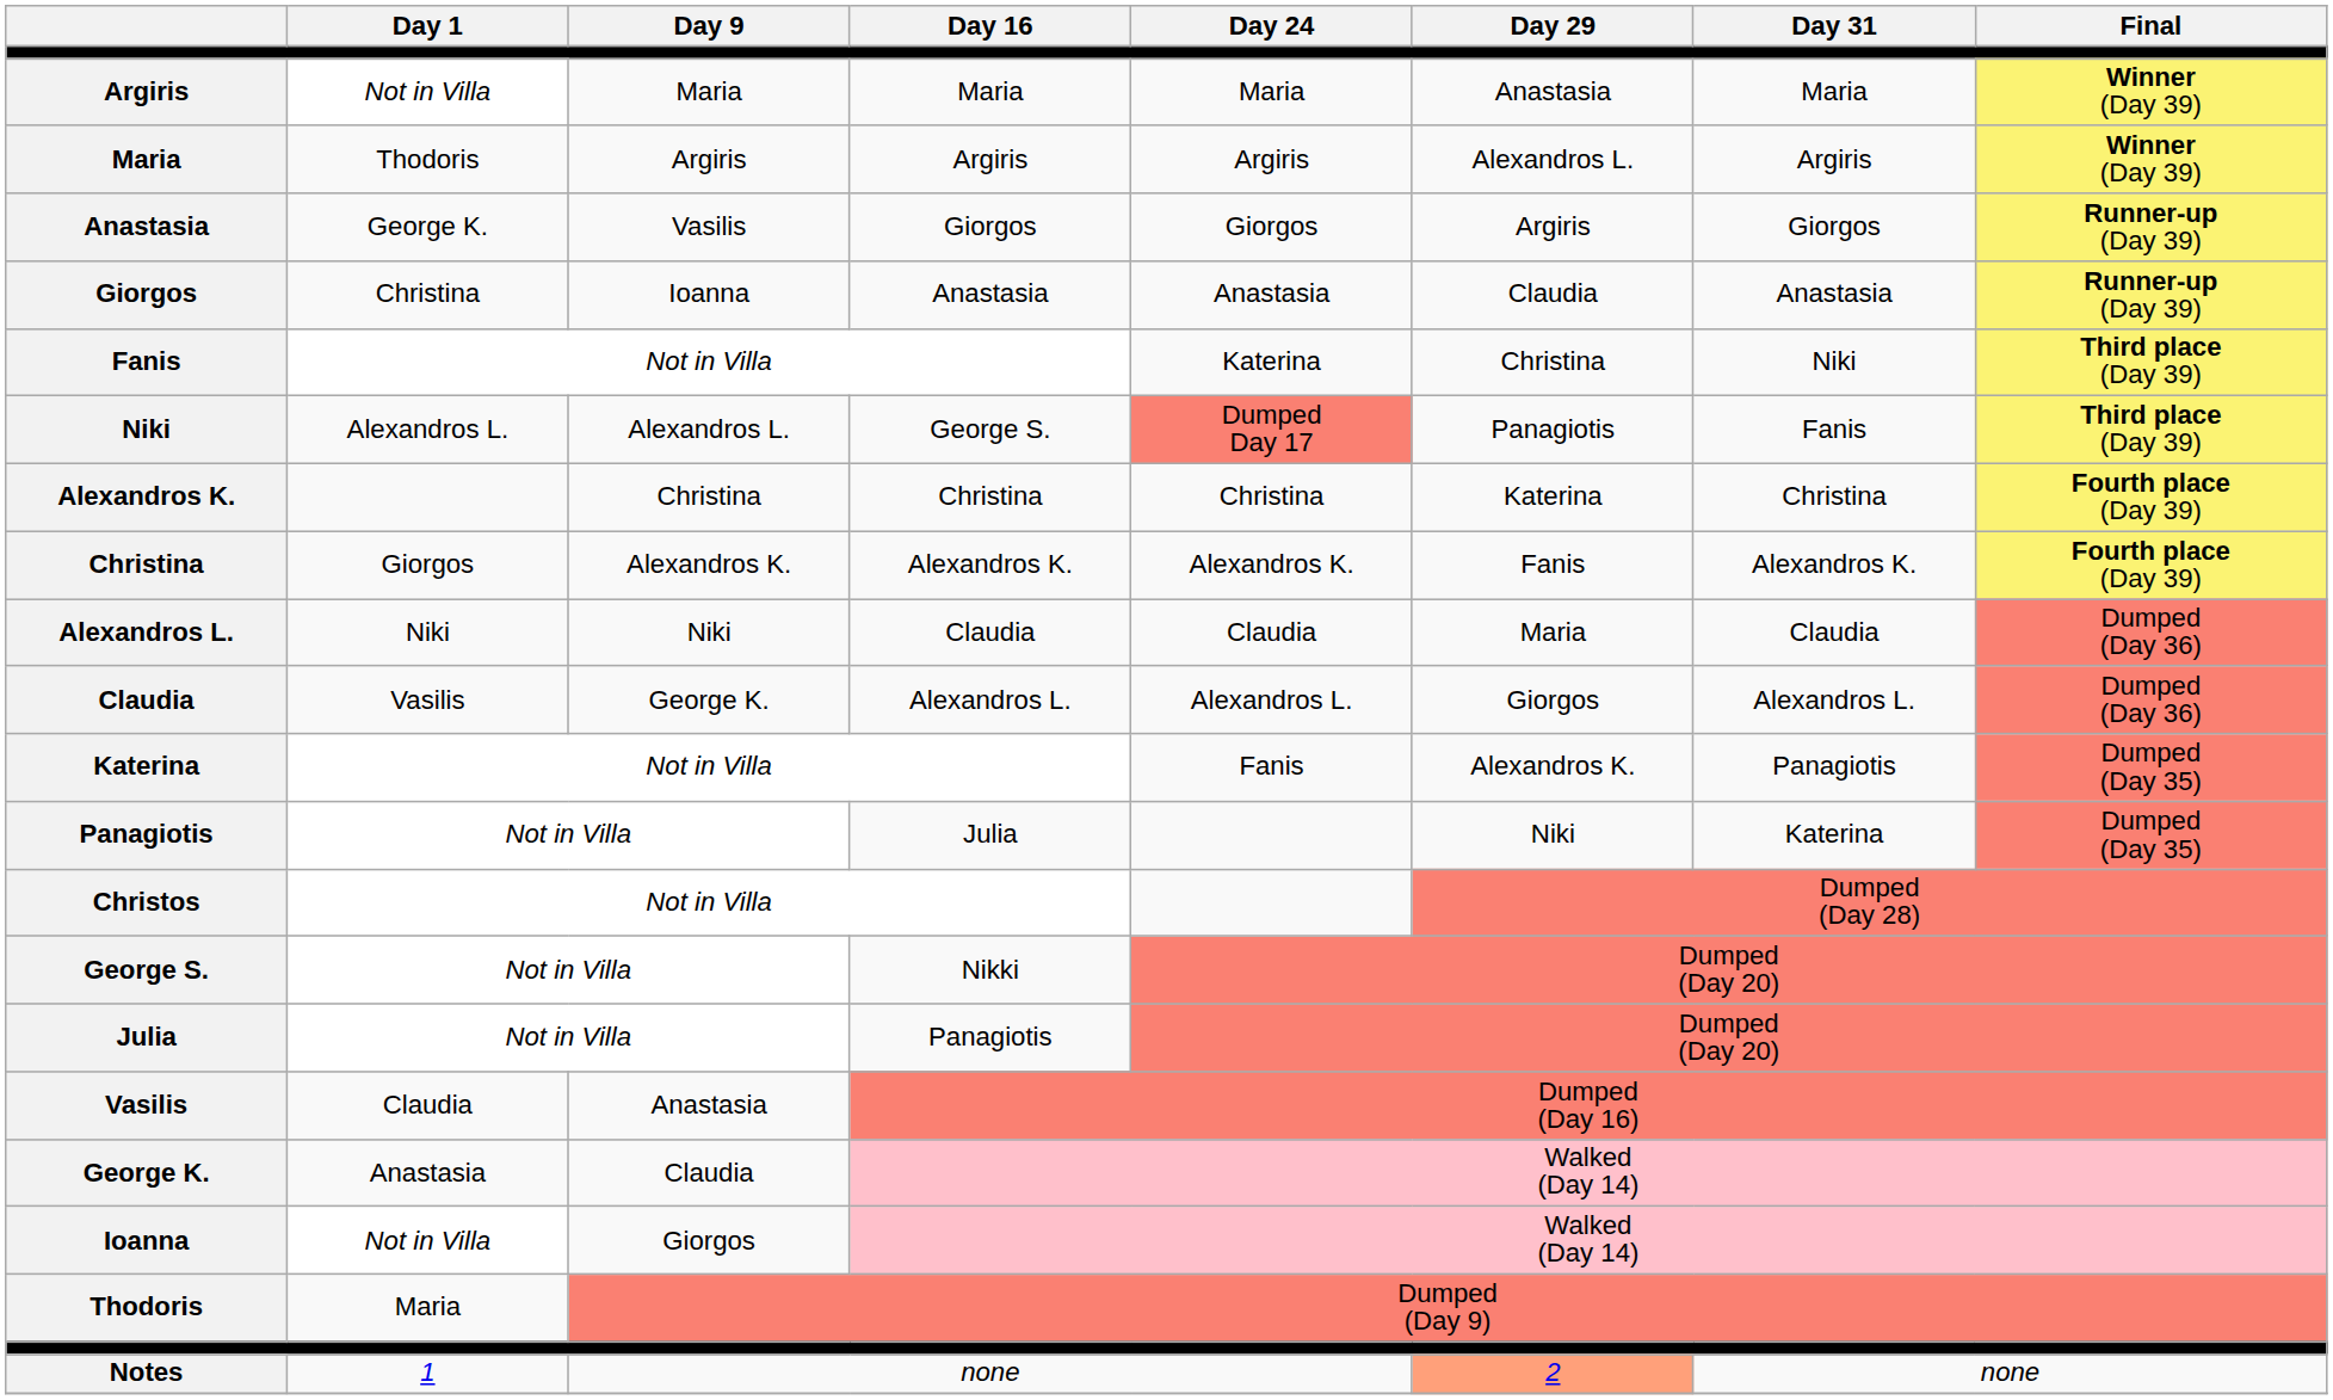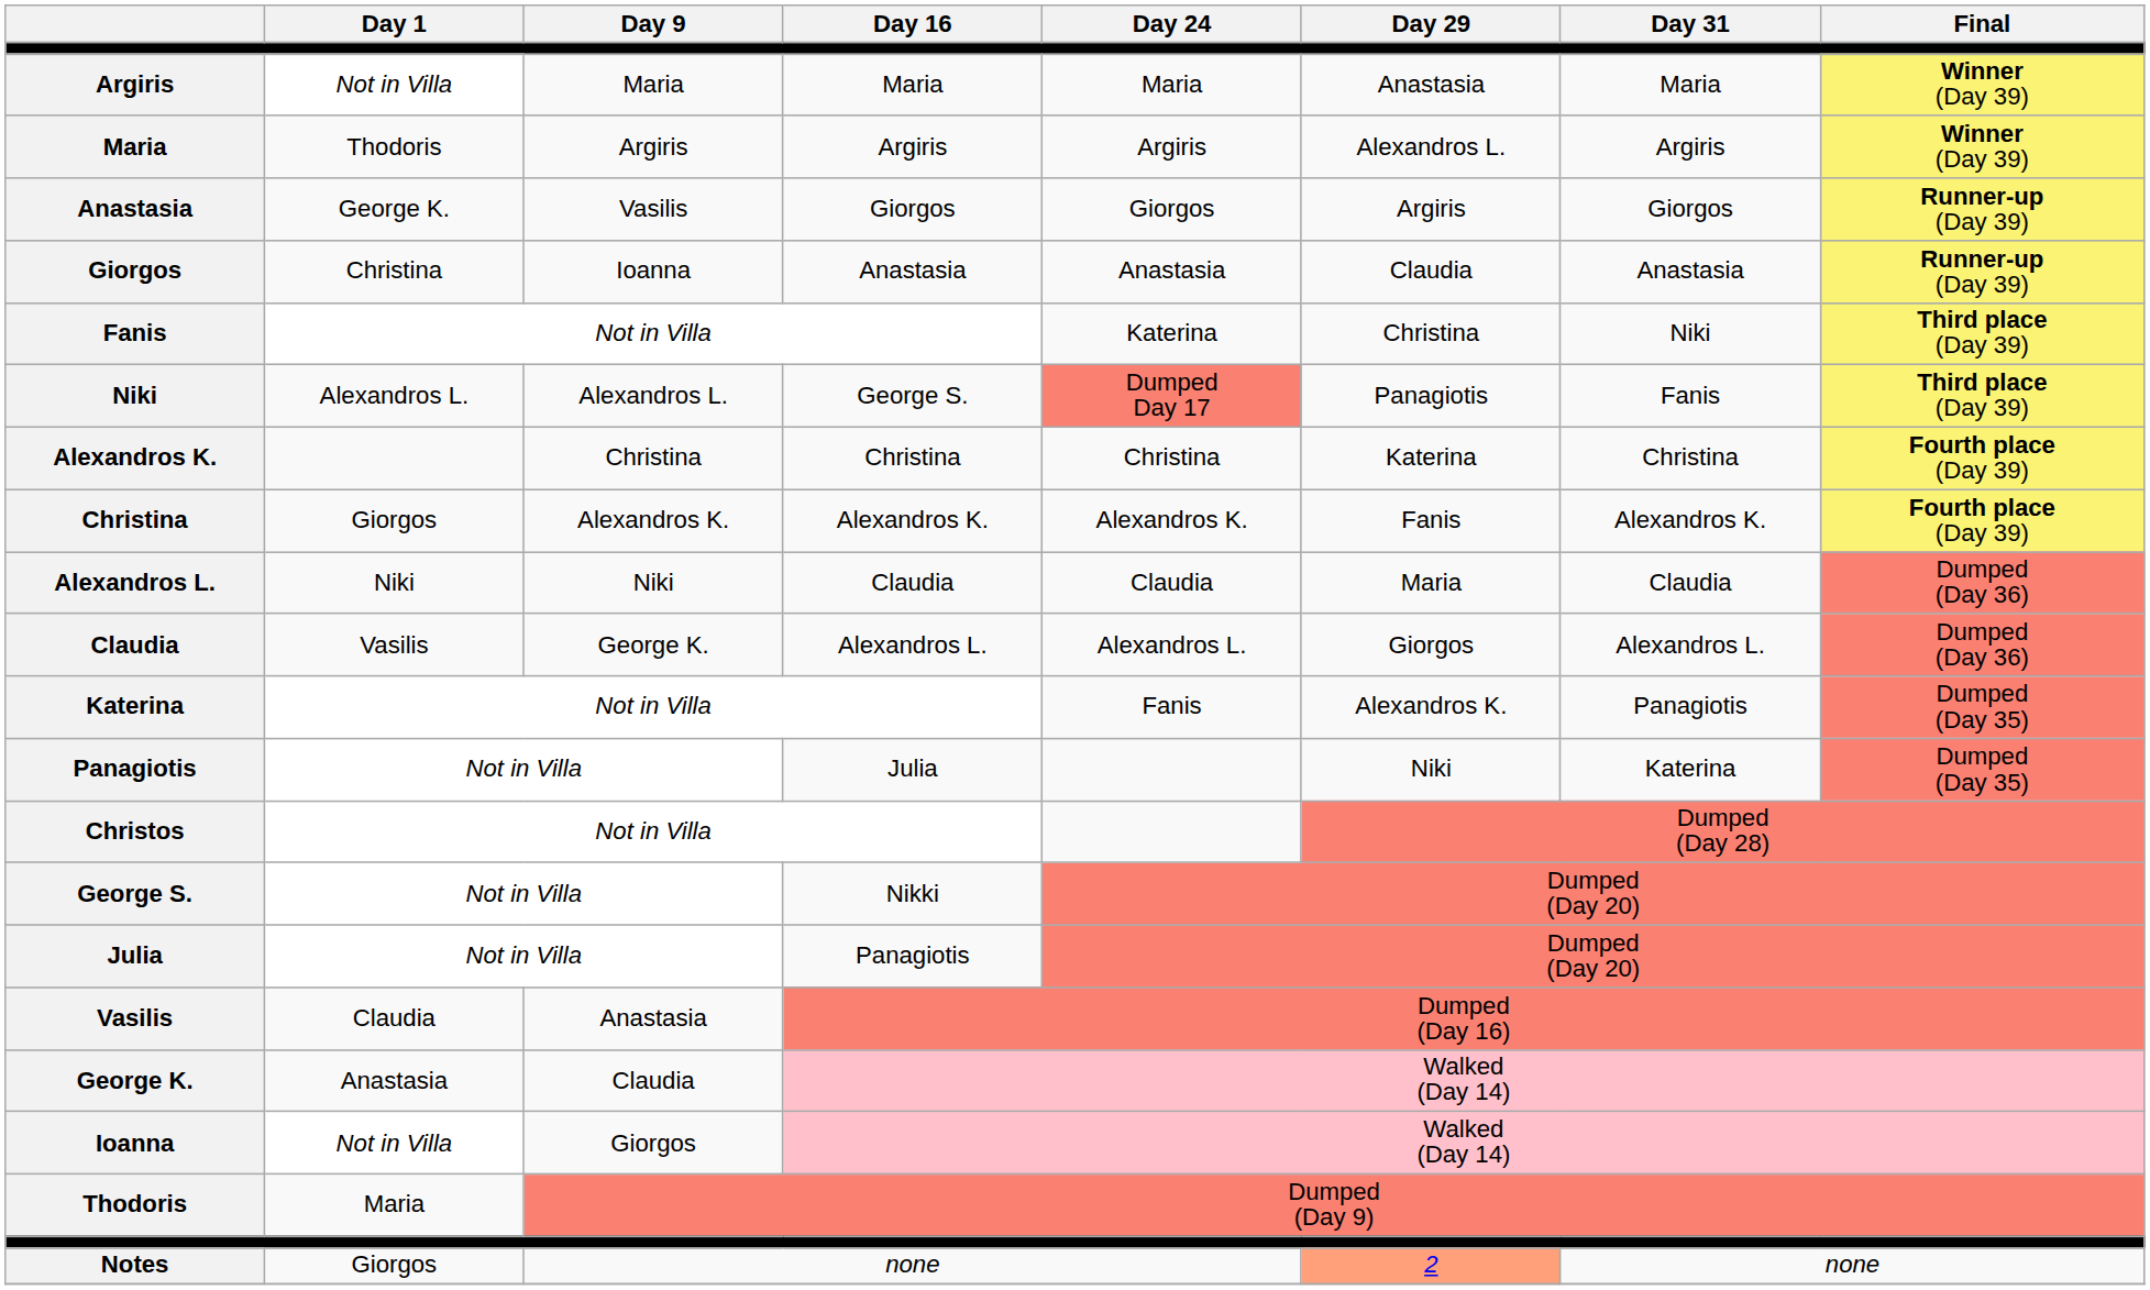 <table class="wikitable nowrap" style="text-align:center; font-size:90%; line-height:15px; width:100%">
 <tr>
 <th style="width:8%"></th>
 <th style="width:8%">Day 1</th>
 <th style="width:8%">Day 9</th>
 <th style="width:8%">Day 16</th>
 <th style="width:8%">Day 24</th>
 <th style="width:8%">Day 29</th>
 <th style="width:8%">Day 31</th>
 <th style="width:10%">Final</th>
 </tr>
 <tr>
 <th style="background:#000" colspan="8"></th>
 </tr>
 <tr>
 <th>Argiris</th>
 <td style="background:#fff;"><em>Not in Villa</em></td>
 <td>Maria</td>
 <td>Maria</td>
 <td>Maria</td>
 <td>Anastasia</td>
 <td>Maria</td>
 <td style="background:#FBF373"><strong>Winner</strong> <br> (Day 39)</td>
 </tr>
 <tr>
 <th>Maria</th>
 <td>Thodoris</td>
 <td>Argiris</td>
 <td>Argiris</td>
 <td>Argiris</td>
 <td>Alexandros L.</td>
 <td>Argiris</td>
 <td style="background:#FBF373"><strong>Winner</strong> <br> (Day 39)</td>
 </tr>
 <tr>
 <th>Anastasia</th>
 <td>George K.</td>
 <td>Vasilis</td>
 <td>Giorgos</td>
 <td>Giorgos</td>
 <td>Argiris</td>
 <td>Giorgos</td>
 <td style="background:#FBF373"><strong>Runner-up</strong> <br> (Day 39)</td>
 </tr>
 <tr>
 <th>Giorgos</th>
 <td>Christina</td>
 <td>Ioanna</td>
 <td>Anastasia</td>
 <td>Anastasia</td>
 <td>Claudia</td>
 <td>Anastasia</td>
 <td style="background:#FBF373"><strong>Runner-up</strong> <br> (Day 39)</td>
 </tr>
 <tr>
 <th>Fanis</th>
 <td colspan="3" style="background:#fff;"><em>Not in Villa</em></td>
 <td>Katerina</td>
 <td>Christina</td>
 <td>Niki</td>
 <td style="background:#FBF373"><strong>Third place</strong> <br> (Day 39)</td>
 </tr>
 <tr>
 <th>Niki</th>
 <td>Alexandros L.</td>
 <td>Alexandros L.</td>
 <td>George S.</td>
 <td style="background:salmon;">Dumped<br>Day 17</td>
 <td>Panagiotis</td>
 <td>Fanis</td>
 <td style="background:#FBF373"><strong>Third place</strong> <br> (Day 39)</td>
 </tr>
 <tr>
 <th>Alexandros K.</th>
 <td></td>
 <td>Christina</td>
 <td>Christina</td>
 <td>Christina</td>
 <td>Katerina</td>
 <td>Christina</td>
 <td style="background:#FBF373"><strong>Fourth place</strong> <br> (Day 39)</td>
 </tr>
 <tr>
 <th>Christina</th>
 <td>Giorgos</td>
 <td>Alexandros K.</td>
 <td>Alexandros K.</td>
 <td>Alexandros K.</td>
 <td>Fanis</td>
 <td>Alexandros K.</td>
 <td style="background:#FBF373"><strong>Fourth place</strong> <br> (Day 39)</td>
 </tr>
 <tr>
 <th>Alexandros L.</th>
 <td>Niki</td>
 <td>Niki</td>
 <td>Claudia</td>
 <td>Claudia</td>
 <td>Maria</td>
 <td>Claudia</td>
 <td style="background:salmon;">Dumped<br>(Day 36)</td>
 </tr>
 <tr>
 <th>Claudia</th>
 <td>Vasilis</td>
 <td>George K.</td>
 <td>Alexandros L.</td>
 <td>Alexandros L.</td>
 <td>Giorgos</td>
 <td>Alexandros L.</td>
 <td style="background:salmon;">Dumped<br>(Day 36)</td>
 </tr>
 <tr>
 <th>Katerina</th>
 <td colspan="3" style="background:#ffff;"><em>Not in Villa</em></td>
 <td>Fanis</td>
 <td>Alexandros K.</td>
 <td>Panagiotis</td>
 <td style="background:salmon;">Dumped<br>(Day 35)</td>
 </tr>
 <tr>
 <th>Panagiotis</th>
 <td colspan="2" style="background:#ffff;"><em>Not in Villa</em></td>
 <td>Julia</td>
 <td></td>
 <td>Niki</td>
 <td>Katerina</td>
 <td style="background:salmon;">Dumped<br>(Day 35)</td>
 </tr>
 <tr>
 <th>Christos</th>
 <td colspan="3" style="background:#ffff;"><em>Not in Villa</em></td>
 <td></td>
 <td colspan="3" style="background:salmon;">Dumped<br>(Day 28)</td>
 </tr>
 <tr>
 <th>George S.</th>
 <td colspan="2" style="background:#fff;"><em>Not in Villa</em></td>
 <td>Nikki</td>
 <td colspan="4" style="background:salmon;">Dumped<br>(Day 20)</td>
 </tr>
 <tr>
 <th>Julia</th>
 <td colspan="2" style="background:#ffff;"><em>Not in Villa</em></td>
 <td>Panagiotis</td>
 <td colspan="4" style="background:salmon;">Dumped<br>(Day 20)</td>
 </tr>
 <tr>
 <th>Vasilis</th>
 <td>Claudia</td>
 <td>Anastasia</td>
 <td colspan="5" style="background:salmon;">Dumped<br>(Day 16)</td>
 </tr>
 <tr>
 <th>George K.</th>
 <td>Anastasia</td>
 <td>Claudia</td>
 <td colspan="5" style="background:pink;">Walked<br>(Day 14)</td>
 </tr>
 <tr>
 <th>Ioanna</th>
 <td style="background:#fff;"><em>Not in Villa</em></td>
 <td>Giorgos</td>
 <td colspan="5" style="background:pink;">Walked<br>(Day 14)</td>
 </tr>
 <tr>
 <th>Thodoris</th>
 <td>Maria</td>
 <td colspan="6" style="background:salmon;">Dumped<br>(Day 9)</td>
 </tr>
 <tr>
 <th style="background:#000" colspan="8"></th>
 </tr>
 <tr>
 <th>Notes</th>
-<td><em><a href='#'>1</a></em></td>
+<td>Giorgos</td>
 <td colspan="3"><em>none</em></td>
 <td style="background: lightsalmon;"><em><a href='#'>2</a></em></td>
 <td colspan="2"><em>none</em></td>
 </tr>
 <tr>
 </tr>
 </table>
